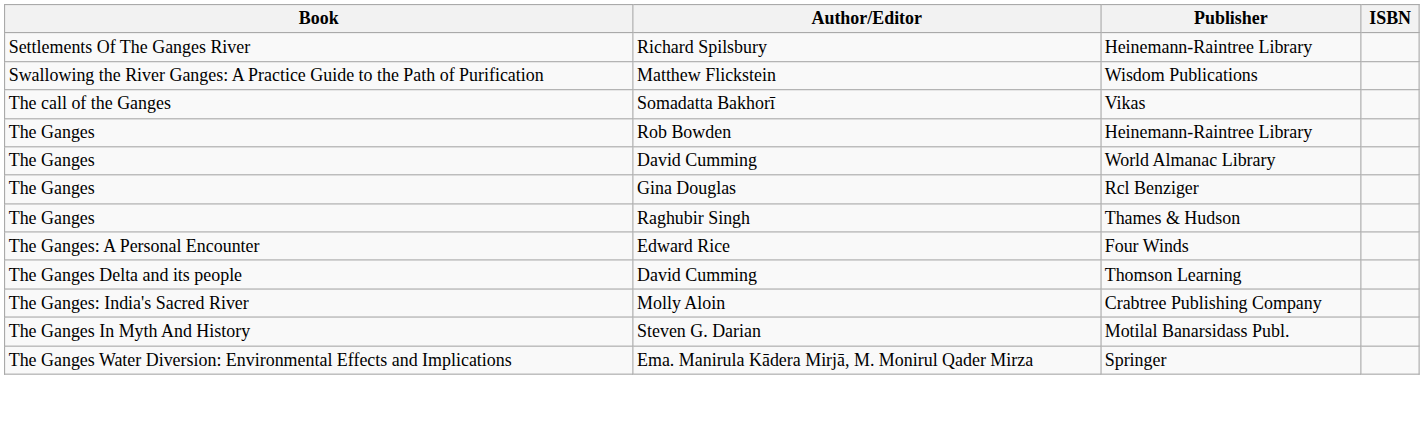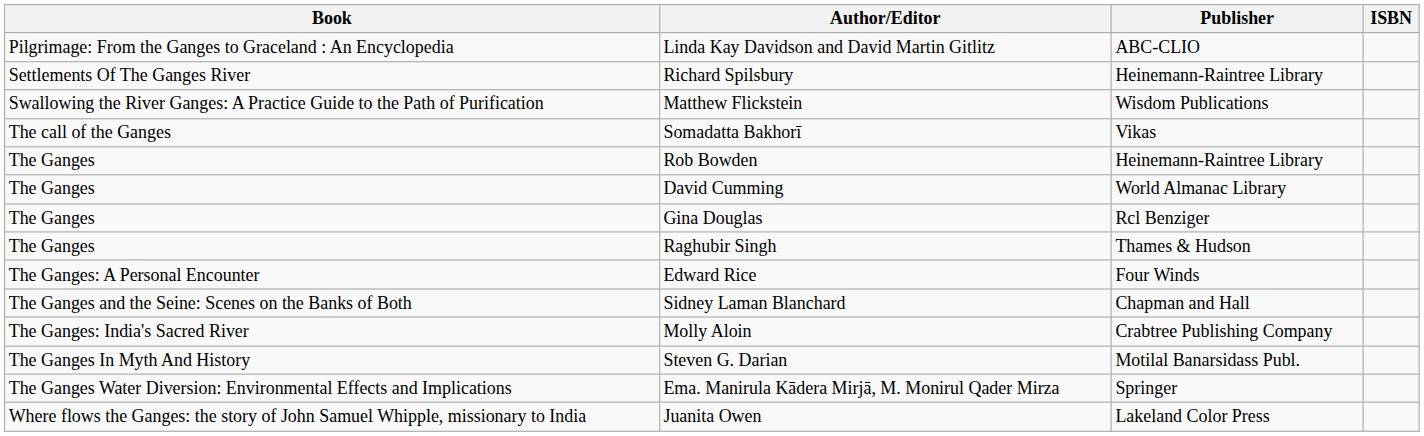 <table class="wikitable sortable" style="width: 100%;">
 <tr>
 <th>Book</th>
 <th>Author/Editor</th>
 <th>Publisher</th>
 <th>ISBN</th>
+</tr>
+<tr>
+<td>Pilgrimage: From the Ganges to Graceland : An Encyclopedia</td>
+<td>Linda Kay Davidson and David Martin Gitlitz</td>
+<td>ABC-CLIO</td>
+<td></td>
 </tr>
 <tr>
 <td>Settlements Of The Ganges River</td>
 <td>Richard Spilsbury</td>
 <td>Heinemann-Raintree Library</td>
 <td></td>
 </tr>
 <tr>
 <td>Swallowing the River Ganges: A Practice Guide to the Path of Purification</td>
 <td>Matthew Flickstein</td>
 <td>Wisdom Publications</td>
 <td></td>
 </tr>
 <tr>
 <td>The call of the Ganges</td>
 <td>Somadatta Bakhorī</td>
 <td>Vikas</td>
 <td></td>
 </tr>
 <tr>
 <td>The Ganges</td>
 <td>Rob Bowden</td>
 <td>Heinemann-Raintree Library</td>
 <td></td>
 </tr>
 <tr>
 <td>The Ganges</td>
 <td>David Cumming</td>
 <td>World Almanac Library</td>
 <td></td>
 </tr>
 <tr>
 <td>The Ganges</td>
 <td>Gina Douglas</td>
 <td>Rcl Benziger</td>
 <td></td>
 </tr>
 <tr>
 <td>The Ganges</td>
 <td>Raghubir Singh</td>
 <td>Thames & Hudson</td>
 <td></td>
 </tr>
 <tr>
 <td>The Ganges: A Personal Encounter</td>
 <td>Edward Rice</td>
 <td>Four Winds</td>
 <td></td>
 </tr>
 <tr>
-<td>The Ganges Delta and its people</td>
-<td>David Cumming</td>
-<td>Thomson Learning</td>
+<td>The Ganges and the Seine: Scenes on the Banks of Both</td>
+<td>Sidney Laman Blanchard</td>
+<td>Chapman and Hall</td>
 <td></td>
 </tr>
 <tr>
 <td>The Ganges: India's Sacred River</td>
 <td>Molly Aloin</td>
 <td>Crabtree Publishing Company</td>
 <td></td>
 </tr>
 <tr>
 <td>The Ganges In Myth And History</td>
 <td>Steven G. Darian</td>
 <td>Motilal Banarsidass Publ.</td>
 <td></td>
 </tr>
 <tr>
 <td>The Ganges Water Diversion: Environmental Effects and Implications</td>
 <td>Ema. Manirula Kādera Mirjā, M. Monirul Qader Mirza</td>
 <td>Springer</td>
 <td></td>
 </tr>
+<tr>
+<td>Where flows the Ganges: the story of John Samuel Whipple, missionary to India</td>
+<td>Juanita Owen</td>
+<td>Lakeland Color Press</td>
+<td></td>
+</tr>
 </table>
